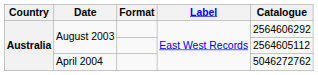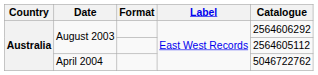 <table class="wikitable plainrowheaders">
 <tr>
 <th scope="col">Country</th>
 <th scope="col">Date</th>
 <th scope="col">Format</th>
 <th scope="col"><a href='#'>Label</a></th>
 <th scope="col">Catalogue</th>
 </tr>
 <tr>
 <th rowspan="3">Australia</th>
 <td rowspan="2">August 2003</td>
 <td></td>
 <td rowspan="3"><a href='#'>East West Records</a></td>
 <td>2564606292</td>
 </tr>
 <tr>
 <td></td>
 <td>2564605112</td>
 </tr>
 <tr>
 <td>April 2004</td>
 <td></td>
-<td>5046272762</td>
+<td>5046722762</td>
 </tr>
 </table>
